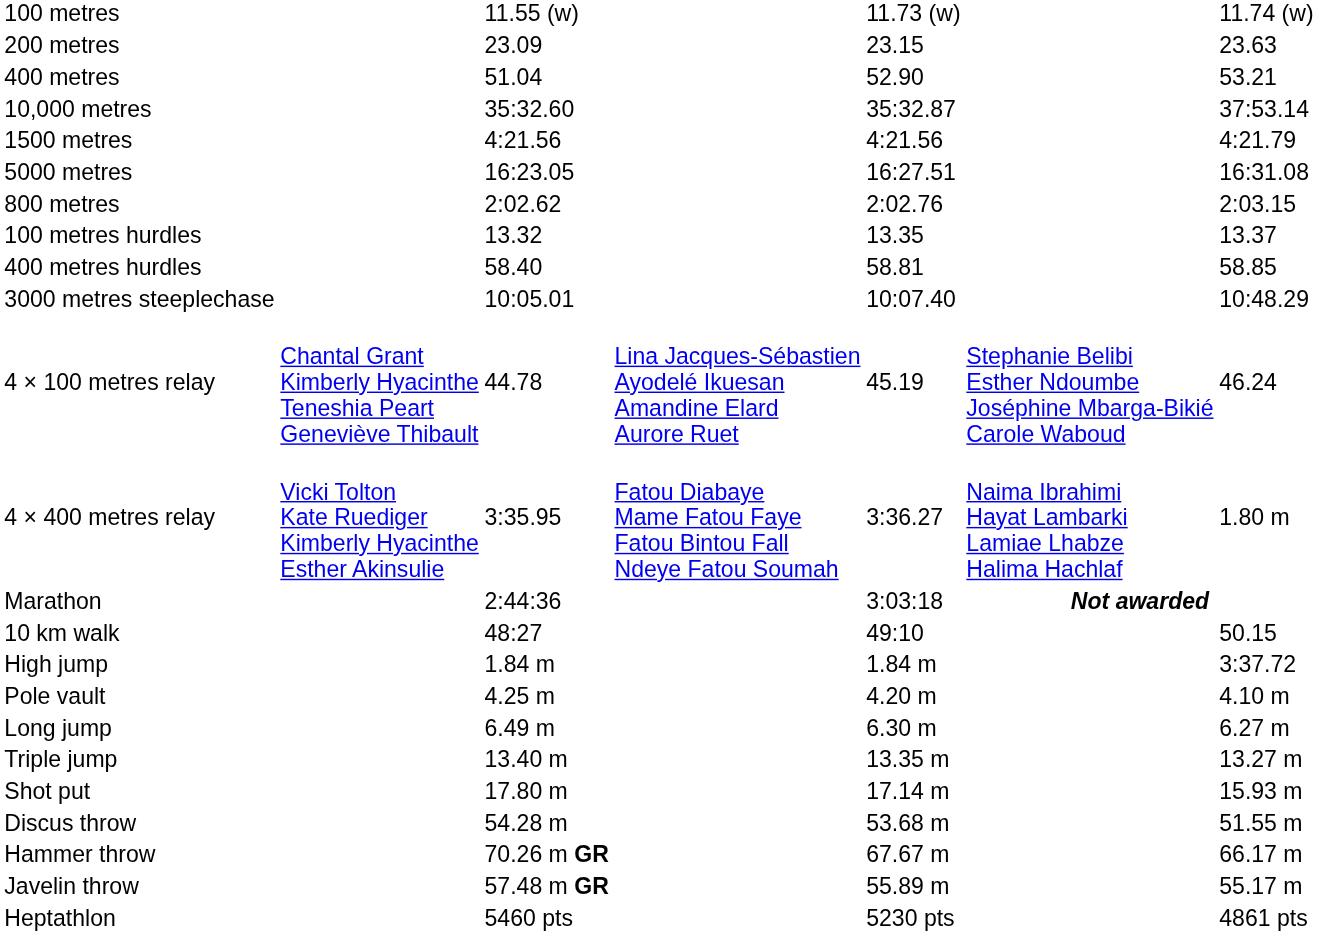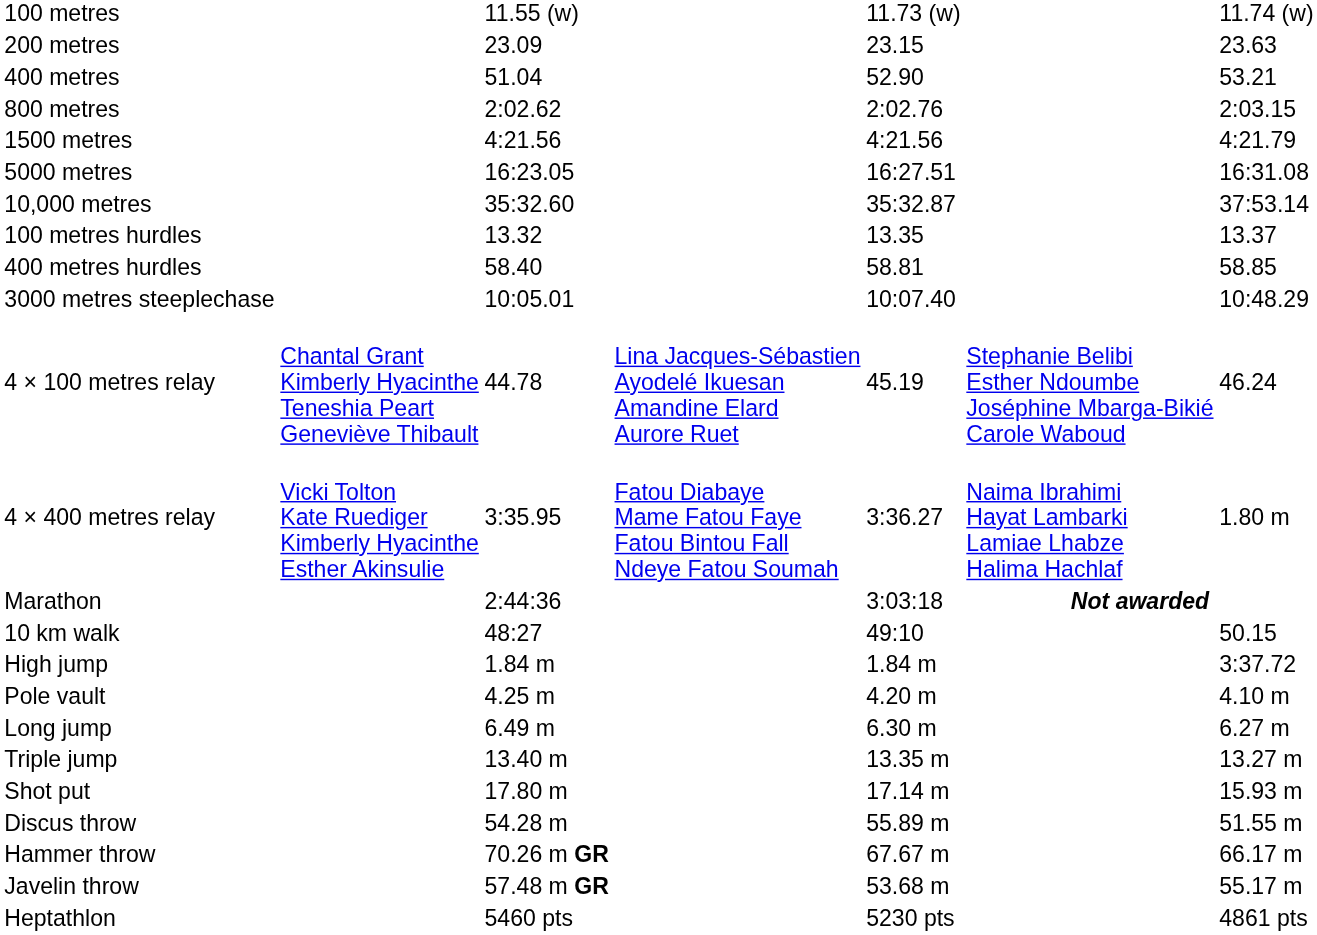 <table>
 <tr>
 <td>100 metres</td>
 <td></td>
 <td>11.55 (w)</td>
 <td></td>
 <td>11.73 (w)</td>
 <td></td>
 <td>11.74 (w)</td>
 </tr>
 <tr>
 <td>200 metres</td>
 <td></td>
 <td>23.09</td>
 <td></td>
 <td>23.15</td>
 <td></td>
 <td>23.63</td>
 </tr>
 <tr>
 <td>400 metres</td>
 <td></td>
 <td>51.04</td>
 <td></td>
 <td>52.90</td>
 <td></td>
 <td>53.21</td>
 </tr>
 <tr>
-<td>10,000 metres</td>
+<td>800 metres</td>
 <td></td>
-<td>35:32.60</td>
+<td>2:02.62</td>
 <td></td>
-<td>35:32.87</td>
+<td>2:02.76</td>
 <td></td>
-<td>37:53.14</td>
+<td>2:03.15</td>
 </tr>
 <tr>
 <td>1500 metres</td>
 <td></td>
 <td>4:21.56</td>
 <td></td>
 <td>4:21.56</td>
 <td></td>
 <td>4:21.79</td>
 </tr>
 <tr>
 <td>5000 metres</td>
 <td></td>
 <td>16:23.05</td>
 <td></td>
 <td>16:27.51</td>
 <td></td>
 <td>16:31.08</td>
 </tr>
 <tr>
-<td>800 metres</td>
+<td>10,000 metres</td>
 <td></td>
-<td>2:02.62</td>
+<td>35:32.60</td>
 <td></td>
-<td>2:02.76</td>
+<td>35:32.87</td>
 <td></td>
-<td>2:03.15</td>
+<td>37:53.14</td>
 </tr>
 <tr>
 <td>100 metres hurdles</td>
 <td></td>
 <td>13.32</td>
 <td></td>
 <td>13.35</td>
 <td></td>
 <td>13.37</td>
 </tr>
 <tr>
 <td>400 metres hurdles</td>
 <td></td>
 <td>58.40</td>
 <td></td>
 <td>58.81</td>
 <td></td>
 <td>58.85</td>
 </tr>
 <tr>
 <td>3000 metres steeplechase</td>
 <td></td>
 <td>10:05.01</td>
 <td></td>
 <td>10:07.40</td>
 <td></td>
 <td>10:48.29</td>
 </tr>
 <tr>
 <td>4 × 100 metres relay</td>
 <td><br><a href='#'>Chantal Grant</a><br><a href='#'>Kimberly Hyacinthe</a><br><a href='#'>Teneshia Peart</a><br><a href='#'>Geneviève Thibault</a></td>
 <td>44.78</td>
 <td><br><a href='#'>Lina Jacques-Sébastien</a><br><a href='#'>Ayodelé Ikuesan</a><br><a href='#'>Amandine Elard</a><br><a href='#'>Aurore Ruet</a></td>
 <td>45.19</td>
 <td><br><a href='#'>Stephanie Belibi</a><br><a href='#'>Esther Ndoumbe</a><br><a href='#'>Joséphine Mbarga-Bikié</a><br><a href='#'>Carole Waboud</a></td>
 <td>46.24</td>
 </tr>
 <tr>
 <td>4 × 400 metres relay</td>
 <td><br><a href='#'>Vicki Tolton</a><br><a href='#'>Kate Ruediger</a><br><a href='#'>Kimberly Hyacinthe</a><br><a href='#'>Esther Akinsulie</a></td>
 <td>3:35.95</td>
 <td><br><a href='#'>Fatou Diabaye</a><br><a href='#'>Mame Fatou Faye</a><br><a href='#'>Fatou Bintou Fall</a><br><a href='#'>Ndeye Fatou Soumah</a></td>
 <td>3:36.27</td>
 <td><br><a href='#'>Naima Ibrahimi</a><br><a href='#'>Hayat Lambarki</a><br><a href='#'>Lamiae Lhabze</a><br><a href='#'>Halima Hachlaf</a></td>
 <td>1.80 m</td>
 </tr>
 <tr>
 <td>Marathon</td>
 <td></td>
 <td>2:44:36</td>
 <td></td>
 <td>3:03:18</td>
 <th colspan=2><em>Not awarded</em></th>
 </tr>
 <tr>
 <td>10 km walk</td>
 <td></td>
 <td>48:27</td>
 <td></td>
 <td>49:10</td>
 <td></td>
 <td>50.15</td>
 </tr>
 <tr>
 <td>High jump</td>
 <td></td>
 <td>1.84 m</td>
 <td></td>
 <td>1.84 m</td>
 <td></td>
 <td>3:37.72</td>
 </tr>
 <tr>
 <td>Pole vault</td>
 <td></td>
 <td>4.25 m</td>
 <td></td>
 <td>4.20 m</td>
 <td></td>
 <td>4.10 m</td>
 </tr>
 <tr>
 <td>Long jump</td>
 <td></td>
 <td>6.49 m</td>
 <td></td>
 <td>6.30 m</td>
 <td></td>
 <td>6.27 m</td>
 </tr>
 <tr>
 <td>Triple jump</td>
 <td></td>
 <td>13.40 m</td>
 <td></td>
 <td>13.35 m</td>
 <td></td>
 <td>13.27 m</td>
 </tr>
 <tr>
 <td>Shot put</td>
 <td></td>
 <td>17.80 m</td>
 <td></td>
 <td>17.14 m</td>
 <td></td>
 <td>15.93 m</td>
 </tr>
 <tr>
 <td>Discus throw</td>
 <td></td>
 <td>54.28 m</td>
 <td></td>
-<td>53.68 m</td>
+<td>55.89 m</td>
 <td></td>
 <td>51.55 m</td>
 </tr>
 <tr>
 <td>Hammer throw</td>
 <td></td>
 <td>70.26 m <strong>GR</strong></td>
 <td></td>
 <td>67.67 m</td>
 <td></td>
 <td>66.17 m</td>
 </tr>
 <tr>
 <td>Javelin throw</td>
 <td></td>
 <td>57.48 m <strong>GR</strong></td>
 <td></td>
-<td>55.89 m</td>
+<td>53.68 m</td>
 <td></td>
 <td>55.17 m</td>
 </tr>
 <tr>
 <td>Heptathlon</td>
 <td></td>
 <td>5460 pts</td>
 <td></td>
 <td>5230 pts</td>
 <td></td>
 <td>4861 pts</td>
 </tr>
 </table>
